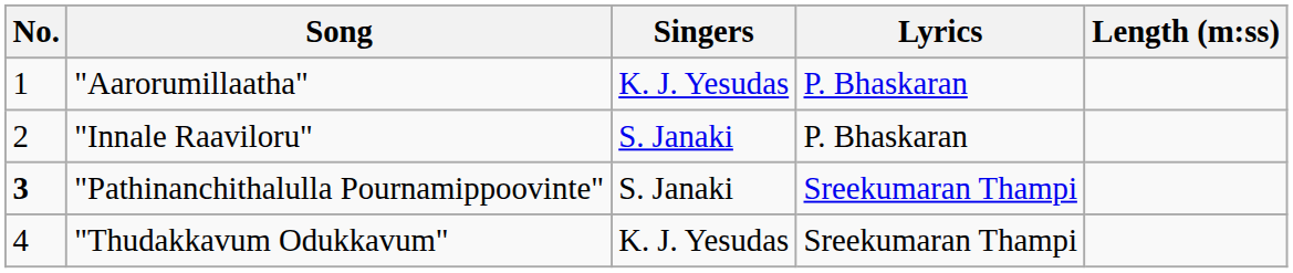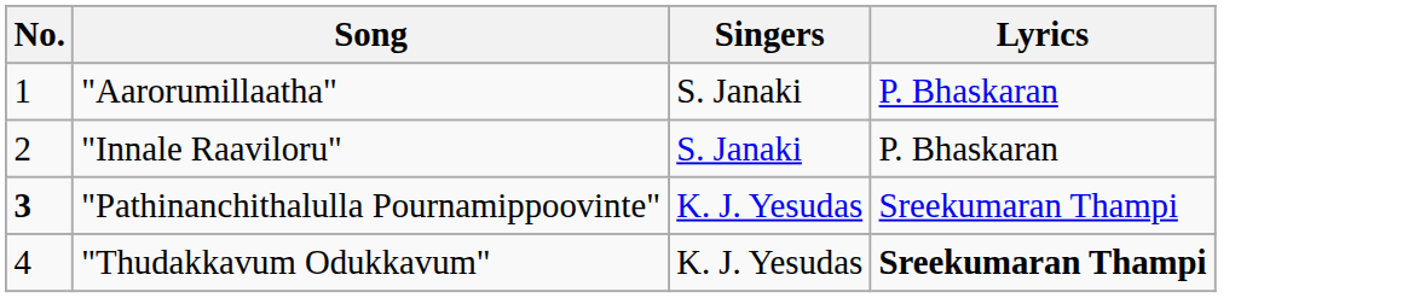 <table class="wikitable" style="font-size:95%;">
 <tr>
 <th>No.</th>
 <th>Song</th>
 <th>Singers</th>
 <th>Lyrics</th>
-<th>Length (m:ss)</th>
 </tr>
 <tr>
 <td>1</td>
 <td>"Aarorumillaatha"</td>
-<td><a href='#'>K. J. Yesudas</a></td>
+<td>S. Janaki</td>
 <td><a href='#'>P. Bhaskaran</a></td>
-<td></td>
 </tr>
 <tr>
 <td>2</td>
 <td>"Innale Raaviloru"</td>
 <td><a href='#'>S. Janaki</a></td>
 <td>P. Bhaskaran</td>
-<td></td>
 </tr>
 <tr>
 <td><strong>3</strong></td>
 <td>"Pathinanchithalulla Pournamippoovinte"</td>
-<td>S. Janaki</td>
+<td><a href='#'>K. J. Yesudas</a></td>
 <td><a href='#'>Sreekumaran Thampi</a></td>
-<td></td>
 </tr>
 <tr>
 <td>4</td>
 <td>"Thudakkavum Odukkavum"</td>
 <td>K. J. Yesudas</td>
-<td>Sreekumaran Thampi</td>
-<td></td>
+<td><strong>Sreekumaran Thampi</strong></td>
 </tr>
 </table>
